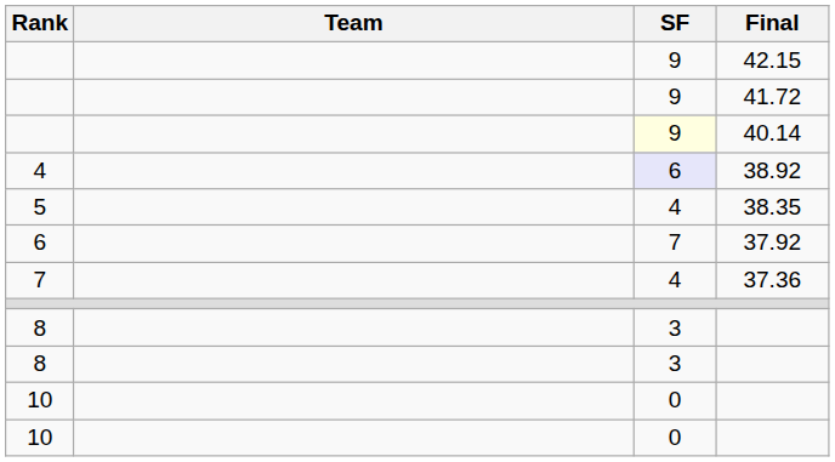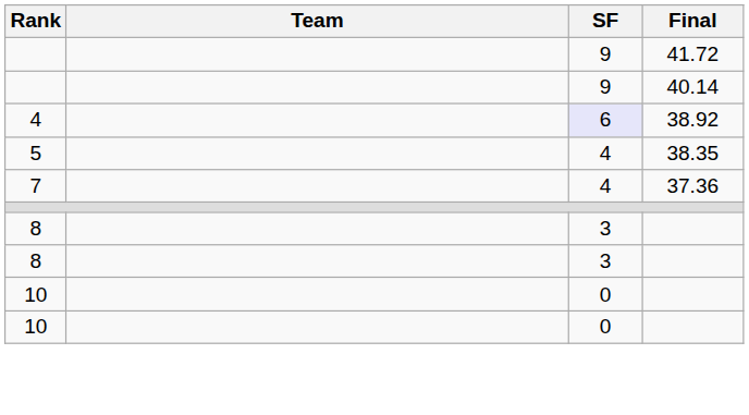 <table class=wikitable style="text-align:center">
 <tr>
 <th width=40>Rank</th>
 <th width=380>Team</th>
 <th width=50>SF</th>
 <th width=70>Final</th>
 </tr>
 <tr>
 <td></td>
 <td align=left></td>
 <td>9</td>
-<td>42.15</td>
+<td>41.72</td>
 </tr>
 <tr>
 <td></td>
 <td align=left></td>
 <td>9</td>
-<td>41.72</td>
-</tr>
-<tr>
-<td></td>
-<td align=left></td>
-<td style="background: lightyellow;">9</td>
 <td>40.14</td>
 </tr>
 <tr>
 <td>4</td>
 <td align=left></td>
 <td style="background: lavender;">6</td>
 <td>38.92</td>
 </tr>
 <tr>
 <td>5</td>
 <td align=left></td>
 <td>4</td>
 <td>38.35</td>
-</tr>
-<tr>
-<td>6</td>
-<td align=left></td>
-<td>7</td>
-<td>37.92</td>
 </tr>
 <tr>
 <td>7</td>
 <td align=left></td>
 <td>4</td>
 <td>37.36</td>
 </tr>
 <tr bgcolor=#DDDDDD>
 <td colspan=4></td>
 </tr>
 <tr>
 <td>8</td>
 <td align=left></td>
 <td>3</td>
 <td></td>
 </tr>
 <tr>
 <td>8</td>
 <td align=left></td>
 <td>3</td>
 <td></td>
 </tr>
 <tr>
 <td>10</td>
 <td align=left></td>
 <td>0</td>
 <td></td>
 </tr>
 <tr>
 <td>10</td>
 <td align=left></td>
 <td>0</td>
 <td></td>
 </tr>
 </table>
